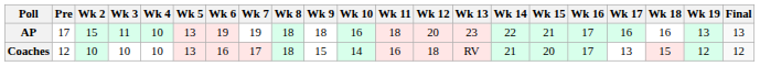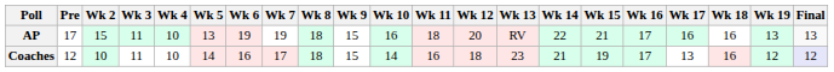 <table class="wikitable" style="white-space:nowrap;">
 <tr>
 <th>Poll</th>
 <th>Pre</th>
 <th>Wk 2</th>
 <th>Wk 3</th>
 <th>Wk 4</th>
 <th>Wk 5</th>
 <th>Wk 6</th>
 <th>Wk 7</th>
 <th>Wk 8</th>
 <th>Wk 9</th>
 <th>Wk 10</th>
 <th>Wk 11</th>
 <th>Wk 12</th>
 <th>Wk 13</th>
 <th>Wk 14</th>
 <th>Wk 15</th>
 <th>Wk 16</th>
 <th>Wk 17</th>
 <th>Wk 18</th>
 <th>Wk 19</th>
 <th>Final</th>
 </tr>
 <tr style="text-align:center;">
 <th>AP</th>
 <td style="background:#FFF;">17</td>
 <td style="background:#D8FFEB;">15</td>
 <td style="background:#D8FFEB;">11</td>
 <td style="background:#D8FFEB;">10</td>
 <td style="background:#FFE6E6;">13</td>
 <td style="background:#FFE6E6;">19</td>
 <td style="background:#FFF;">19</td>
 <td style="background:#D8FFEB;">18</td>
-<td style="background:#FFF;">18</td>
+<td style="background:#FFF;">15</td>
 <td style="background:#D8FFEB;">16</td>
 <td style="background:#FFE6E6;">18</td>
 <td style="background:#FFE6E6;">20</td>
-<td style="background:#FFE6E6;">23</td>
+<td style="background:#FFE6E6;">RV</td>
 <td style="background:#D8FFEB;">22</td>
 <td style="background:#D8FFEB;">21</td>
 <td style="background:#D8FFEB;">17</td>
 <td style="background:#D8FFEB;">16</td>
 <td style="background:#FFF;">16</td>
 <td style="background:#D8FFEB;">13</td>
 <td>13</td>
 </tr>
 <tr style="text-align:center;">
 <th>Coaches</th>
 <td style="background:#FFF;">12</td>
 <td style="background:#D8FFEB;">10</td>
+<td style="background:#FFF;">11</td>
 <td style="background:#FFF;">10</td>
-<td style="background:#FFF;">10</td>
-<td style="background:#FFE6E6;">13</td>
+<td style="background:#FFE6E6;">14</td>
 <td style="background:#FFE6E6;">16</td>
 <td style="background:#FFE6E6;">17</td>
 <td style="background:#D8FFEB;">18</td>
 <td style="background:#FFF;">15</td>
 <td style="background:#D8FFEB;">14</td>
 <td style="background:#FFE6E6;">16</td>
 <td style="background:#FFE6E6;">18</td>
-<td style="background:#FFE6E6;">RV</td>
+<td style="background:#FFE6E6;">23</td>
 <td style="background:#D8FFEB;">21</td>
-<td style="background:#D8FFEB;">20</td>
+<td style="background:#D8FFEB;">19</td>
 <td style="background:#D8FFEB;">17</td>
 <td style="background:#FFF;">13</td>
-<td style="background:#FFE6E6;">15</td>
+<td style="background:#FFE6E6;">16</td>
 <td style="background:#D8FFEB;">12</td>
-<td>12</td>
+<td style="background: lavender;">12</td>
 </tr>
 </table>
